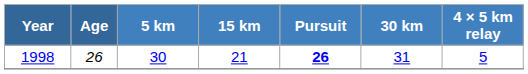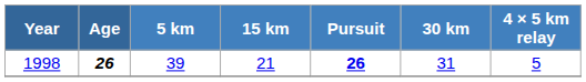 <table class="wikitable" style="font-size:95%; text-align:center; border:grey solid 1px; border-collapse:collapse; background:#ffffff;">
 <tr>
 <th style="background-color:#369; color:white; width:60px;"> Year </th>
 <th style="background-color:#369; color:white; width:40px;"> Age </th>
 <th style="background-color:#4180be; color:white; width:75px;"> 5 km </th>
 <th style="background-color:#4180be; color:white; width:75px;"> 15 km </th>
 <th style="background-color:#4180be; color:white; width:75px;"> Pursuit </th>
 <th style="background-color:#4180be; color:white; width:75px;"> 30 km </th>
 <th style="background-color:#4180be; color:white; width:75px;"> 4 × 5 km <br> relay </th>
 </tr>
 <tr>
 <td><a href='#'>1998</a></td>
-<td><em>26</em></td>
-<td><a href='#'>30</a></td>
+<td><strong><em>26</em></strong></td>
+<td><a href='#'>39</a></td>
 <td><a href='#'>21</a></td>
 <td><strong><a href='#'>26</a></strong></td>
 <td><a href='#'>31</a></td>
 <td><a href='#'>5</a></td>
 </tr>
 <tr>
 </tr>
 </table>
